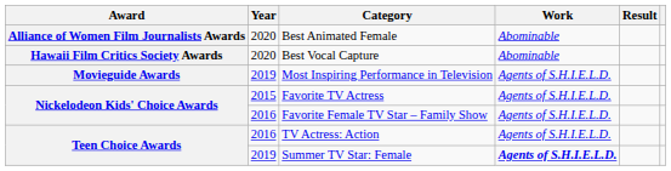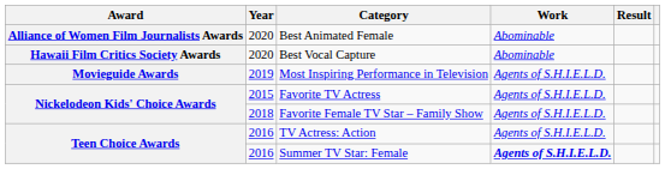 <table class="wikitable sortable plainrowheaders">
 <tr>
 <th scope="col">Award</th>
 <th scope="col">Year</th>
 <th scope="col">Category</th>
 <th scope="col">Work</th>
 <th scope="col">Result</th>
 <th scope="col" class="unsortable"></th>
 </tr>
 <tr>
 <th scope="row"><a href='#'>Alliance of Women Film Journalists</a> Awards</th>
 <td>2020</td>
 <td>Best Animated Female</td>
 <td><em><a href='#'>Abominable</a></em></td>
 <td></td>
 <td></td>
 </tr>
 <tr>
 <th scope="row"><a href='#'>Hawaii Film Critics Society</a> Awards</th>
 <td>2020</td>
 <td>Best Vocal Capture</td>
 <td><em><a href='#'>Abominable</a></em></td>
 <td></td>
 <td></td>
 </tr>
 <tr>
 <th scope="row"><a href='#'>Movieguide Awards</a></th>
 <td><a href='#'>2019</a></td>
 <td><a href='#'>Most Inspiring Performance in Television</a></td>
 <td><em><a href='#'>Agents of S.H.I.E.L.D.</a></em></td>
 <td></td>
 <td></td>
 </tr>
 <tr>
 <th scope="rowgroup" rowspan="2"><a href='#'>Nickelodeon Kids' Choice Awards</a></th>
 <td><a href='#'>2015</a></td>
 <td><a href='#'>Favorite TV Actress</a></td>
 <td><em><a href='#'>Agents of S.H.I.E.L.D.</a></em></td>
 <td></td>
 <td></td>
 </tr>
 <tr>
-<td><a href='#'>2016</a></td>
+<td><a href='#'>2018</a></td>
 <td><a href='#'>Favorite Female TV Star – Family Show</a></td>
 <td><em><a href='#'>Agents of S.H.I.E.L.D.</a></em></td>
 <td></td>
 <td></td>
 </tr>
 <tr>
 <th scope="rowgroup" rowspan="2"><a href='#'>Teen Choice Awards</a></th>
 <td><a href='#'>2016</a></td>
 <td><a href='#'>TV Actress: Action</a></td>
 <td><em><a href='#'>Agents of S.H.I.E.L.D.</a></em></td>
 <td></td>
 <td></td>
 </tr>
 <tr>
-<td><a href='#'>2019</a></td>
+<td><a href='#'>2016</a></td>
 <td><a href='#'>Summer TV Star: Female</a></td>
 <td><strong><em><a href='#'>Agents of S.H.I.E.L.D.</a></em></strong></td>
 <td></td>
 <td></td>
 </tr>
 </table>
